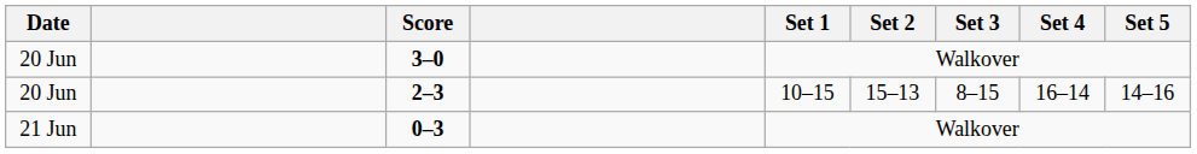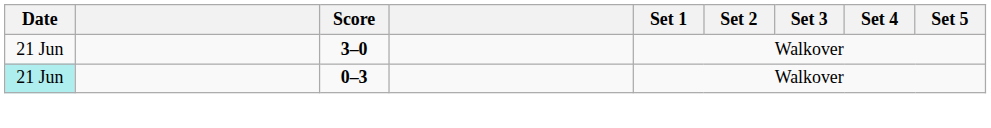 <table class="wikitable" style="text-align: center; font-size:90% ">
 <tr>
 <th width="50">Date</th>
 <th align="right" width="190"></th>
 <th width="50">Score</th>
 <th align="left" width="190"></th>
 <th width="50">Set 1</th>
 <th width="50">Set 2</th>
 <th width="50">Set 3</th>
 <th width="50">Set 4</th>
 <th width="50">Set 5</th>
 </tr>
 <tr>
-<td>20 Jun</td>
+<td>21 Jun</td>
 <td align=right><strong></strong></td>
 <td align=center><strong>3–0</strong></td>
 <td align=left></td>
 <td colspan=5>Walkover</td>
 </tr>
 <tr>
-<td>20 Jun</td>
-<td align=right></td>
-<td align=center><strong>2–3</strong></td>
-<td align=left><strong></strong></td>
-<td>10–15</td>
-<td>15–13</td>
-<td>8–15</td>
-<td>16–14</td>
-<td>14–16</td>
-</tr>
-<tr>
-<td>21 Jun</td>
+<td style="background: paleturquoise;">21 Jun</td>
 <td align=right></td>
 <td align=center><strong>0–3</strong></td>
 <td align=left><strong></strong></td>
 <td colspan=5>Walkover</td>
 </tr>
 </table>
